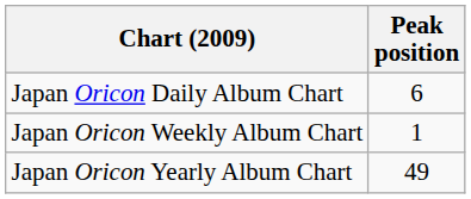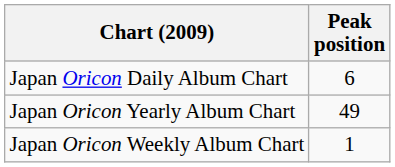 <table class="wikitable sortable">
 <tr>
 <th>Chart (2009)</th>
 <th>Peak<br>position</th>
 </tr>
 <tr>
 <td>Japan <em><a href='#'>Oricon</a></em> Daily Album Chart</td>
 <td align="center">6</td>
 </tr>
 <tr>
+<td>Japan <em>Oricon</em> Yearly Album Chart</td>
+<td align="center">49</td>
+</tr>
+<tr>
 <td>Japan <em>Oricon</em> Weekly Album Chart</td>
 <td align="center">1</td>
 </tr>
-<tr>
-<td>Japan <em>Oricon</em> Yearly Album Chart</td>
-<td align="center">49</td>
-</tr>
 </table>
